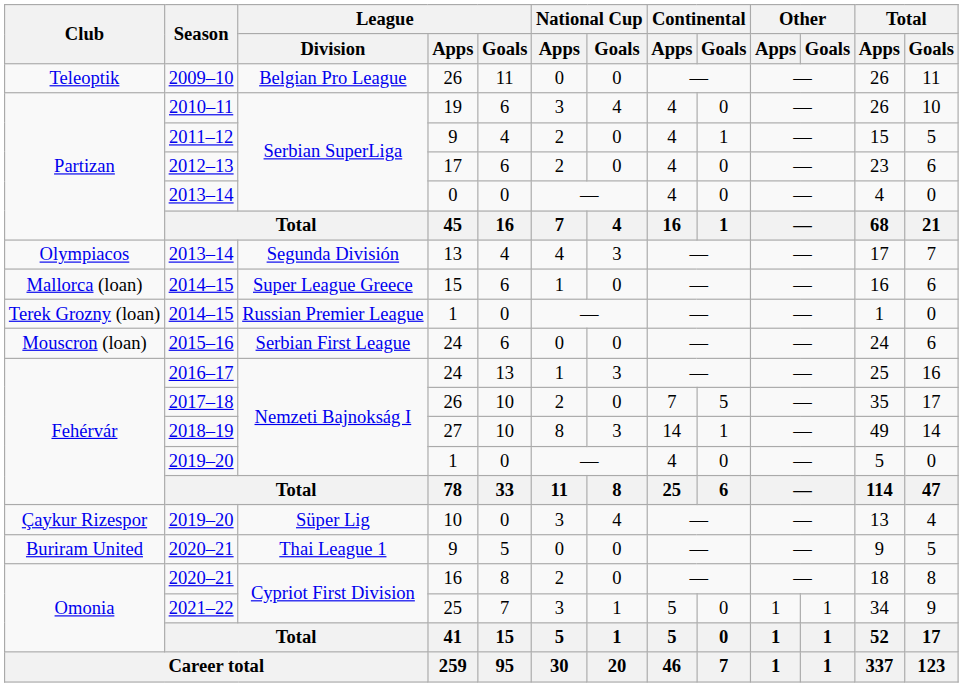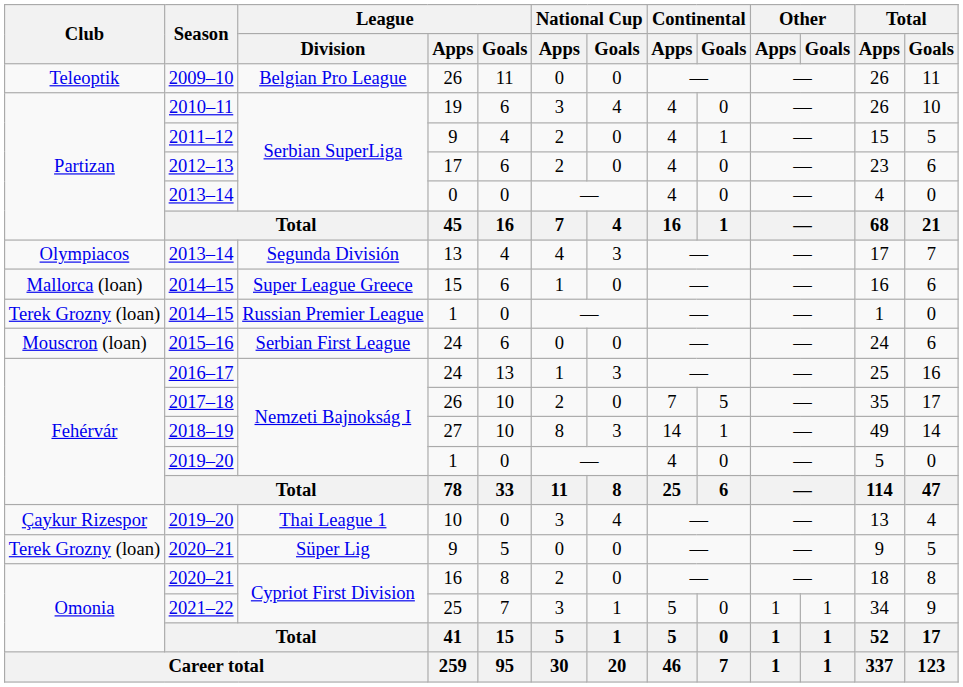 <table class="wikitable" style="text-align:center">
 <tr>
 <th rowspan="2">Club</th>
 <th rowspan="2">Season</th>
 <th colspan="3">League</th>
 <th colspan="2">National Cup</th>
 <th colspan="2">Continental</th>
 <th colspan="2">Other</th>
 <th colspan="2">Total</th>
 </tr>
 <tr>
 <th>Division</th>
 <th>Apps</th>
 <th>Goals</th>
 <th>Apps</th>
 <th>Goals</th>
 <th>Apps</th>
 <th>Goals</th>
 <th>Apps</th>
 <th>Goals</th>
 <th>Apps</th>
 <th>Goals</th>
 </tr>
 <tr>
 <td><a href='#'>Teleoptik</a></td>
 <td><a href='#'>2009–10</a></td>
 <td><a href='#'>Belgian Pro League</a></td>
 <td>26</td>
 <td>11</td>
 <td>0</td>
 <td>0</td>
 <td colspan="2">—</td>
 <td colspan="2">—</td>
 <td>26</td>
 <td>11</td>
 </tr>
 <tr>
 <td rowspan="5"><a href='#'>Partizan</a></td>
 <td><a href='#'>2010–11</a></td>
 <td rowspan="4"><a href='#'>Serbian SuperLiga</a></td>
 <td>19</td>
 <td>6</td>
 <td>3</td>
 <td>4</td>
 <td>4</td>
 <td>0</td>
 <td colspan="2">—</td>
 <td>26</td>
 <td>10</td>
 </tr>
 <tr>
 <td><a href='#'>2011–12</a></td>
 <td>9</td>
 <td>4</td>
 <td>2</td>
 <td>0</td>
 <td>4</td>
 <td>1</td>
 <td colspan="2">—</td>
 <td>15</td>
 <td>5</td>
 </tr>
 <tr>
 <td><a href='#'>2012–13</a></td>
 <td>17</td>
 <td>6</td>
 <td>2</td>
 <td>0</td>
 <td>4</td>
 <td>0</td>
 <td colspan="2">—</td>
 <td>23</td>
 <td>6</td>
 </tr>
 <tr>
 <td><a href='#'>2013–14</a></td>
 <td>0</td>
 <td>0</td>
 <td colspan="2">—</td>
 <td>4</td>
 <td>0</td>
 <td colspan="2">—</td>
 <td>4</td>
 <td>0</td>
 </tr>
 <tr>
 <th colspan="2">Total</th>
 <th>45</th>
 <th>16</th>
 <th>7</th>
 <th>4</th>
 <th>16</th>
 <th>1</th>
 <th colspan="2">—</th>
 <th>68</th>
 <th>21</th>
 </tr>
 <tr>
 <td><a href='#'>Olympiacos</a></td>
 <td><a href='#'>2013–14</a></td>
 <td><a href='#'>Segunda División</a></td>
 <td>13</td>
 <td>4</td>
 <td>4</td>
 <td>3</td>
 <td colspan="2">—</td>
 <td colspan="2">—</td>
 <td>17</td>
 <td>7</td>
 </tr>
 <tr>
 <td><a href='#'>Mallorca</a> (loan)</td>
 <td><a href='#'>2014–15</a></td>
 <td><a href='#'>Super League Greece</a></td>
 <td>15</td>
 <td>6</td>
 <td>1</td>
 <td>0</td>
 <td colspan="2">—</td>
 <td colspan="2">—</td>
 <td>16</td>
 <td>6</td>
 </tr>
 <tr>
 <td><a href='#'>Terek Grozny</a> (loan)</td>
 <td><a href='#'>2014–15</a></td>
 <td><a href='#'>Russian Premier League</a></td>
 <td>1</td>
 <td>0</td>
 <td colspan="2">—</td>
 <td colspan="2">—</td>
 <td colspan="2">—</td>
 <td>1</td>
 <td>0</td>
 </tr>
 <tr>
 <td><a href='#'>Mouscron</a> (loan)</td>
 <td><a href='#'>2015–16</a></td>
 <td><a href='#'>Serbian First League</a></td>
 <td>24</td>
 <td>6</td>
 <td>0</td>
 <td>0</td>
 <td colspan="2">—</td>
 <td colspan="2">—</td>
 <td>24</td>
 <td>6</td>
 </tr>
 <tr>
 <td rowspan="5"><a href='#'>Fehérvár</a></td>
 <td><a href='#'>2016–17</a></td>
 <td rowspan="4"><a href='#'>Nemzeti Bajnokság I</a></td>
 <td>24</td>
 <td>13</td>
 <td>1</td>
 <td>3</td>
 <td colspan="2">—</td>
 <td colspan="2">—</td>
 <td>25</td>
 <td>16</td>
 </tr>
 <tr>
 <td><a href='#'>2017–18</a></td>
 <td>26</td>
 <td>10</td>
 <td>2</td>
 <td>0</td>
 <td>7</td>
 <td>5</td>
 <td colspan="2">—</td>
 <td>35</td>
 <td>17</td>
 </tr>
 <tr>
 <td><a href='#'>2018–19</a></td>
 <td>27</td>
 <td>10</td>
 <td>8</td>
 <td>3</td>
 <td>14</td>
 <td>1</td>
 <td colspan="2">—</td>
 <td>49</td>
 <td>14</td>
 </tr>
 <tr>
 <td><a href='#'>2019–20</a></td>
 <td>1</td>
 <td>0</td>
 <td colspan="2">—</td>
 <td>4</td>
 <td>0</td>
 <td colspan="2">—</td>
 <td>5</td>
 <td>0</td>
 </tr>
 <tr>
 <th colspan="2">Total</th>
 <th>78</th>
 <th>33</th>
 <th>11</th>
 <th>8</th>
 <th>25</th>
 <th>6</th>
 <th colspan="2">—</th>
 <th>114</th>
 <th>47</th>
 </tr>
 <tr>
 <td><a href='#'>Çaykur Rizespor</a></td>
 <td><a href='#'>2019–20</a></td>
-<td><a href='#'>Süper Lig</a></td>
+<td><a href='#'>Thai League 1</a></td>
 <td>10</td>
 <td>0</td>
 <td>3</td>
 <td>4</td>
 <td colspan="2">—</td>
 <td colspan="2">—</td>
 <td>13</td>
 <td>4</td>
 </tr>
 <tr>
-<td><a href='#'>Buriram United</a></td>
+<td><a href='#'>Terek Grozny</a> (loan)</td>
 <td><a href='#'>2020–21</a></td>
-<td><a href='#'>Thai League 1</a></td>
+<td><a href='#'>Süper Lig</a></td>
 <td>9</td>
 <td>5</td>
 <td>0</td>
 <td>0</td>
 <td colspan="2">—</td>
 <td colspan="2">—</td>
 <td>9</td>
 <td>5</td>
 </tr>
 <tr>
 <td rowspan="3"><a href='#'>Omonia</a></td>
 <td><a href='#'>2020–21</a></td>
 <td rowspan="2"><a href='#'>Cypriot First Division</a></td>
 <td>16</td>
 <td>8</td>
 <td>2</td>
 <td>0</td>
 <td colspan="2">—</td>
 <td colspan="2">—</td>
 <td>18</td>
 <td>8</td>
 </tr>
 <tr>
 <td><a href='#'>2021–22</a></td>
 <td>25</td>
 <td>7</td>
 <td>3</td>
 <td>1</td>
 <td>5</td>
 <td>0</td>
 <td>1</td>
 <td>1</td>
 <td>34</td>
 <td>9</td>
 </tr>
 <tr>
 <th colspan="2">Total</th>
 <th>41</th>
 <th>15</th>
 <th>5</th>
 <th>1</th>
 <th>5</th>
 <th>0</th>
 <th>1</th>
 <th>1</th>
 <th>52</th>
 <th>17</th>
 </tr>
 <tr>
 <th colspan="3">Career total</th>
 <th>259</th>
 <th>95</th>
 <th>30</th>
 <th>20</th>
 <th>46</th>
 <th>7</th>
 <th>1</th>
 <th>1</th>
 <th>337</th>
 <th>123</th>
 </tr>
 </table>
